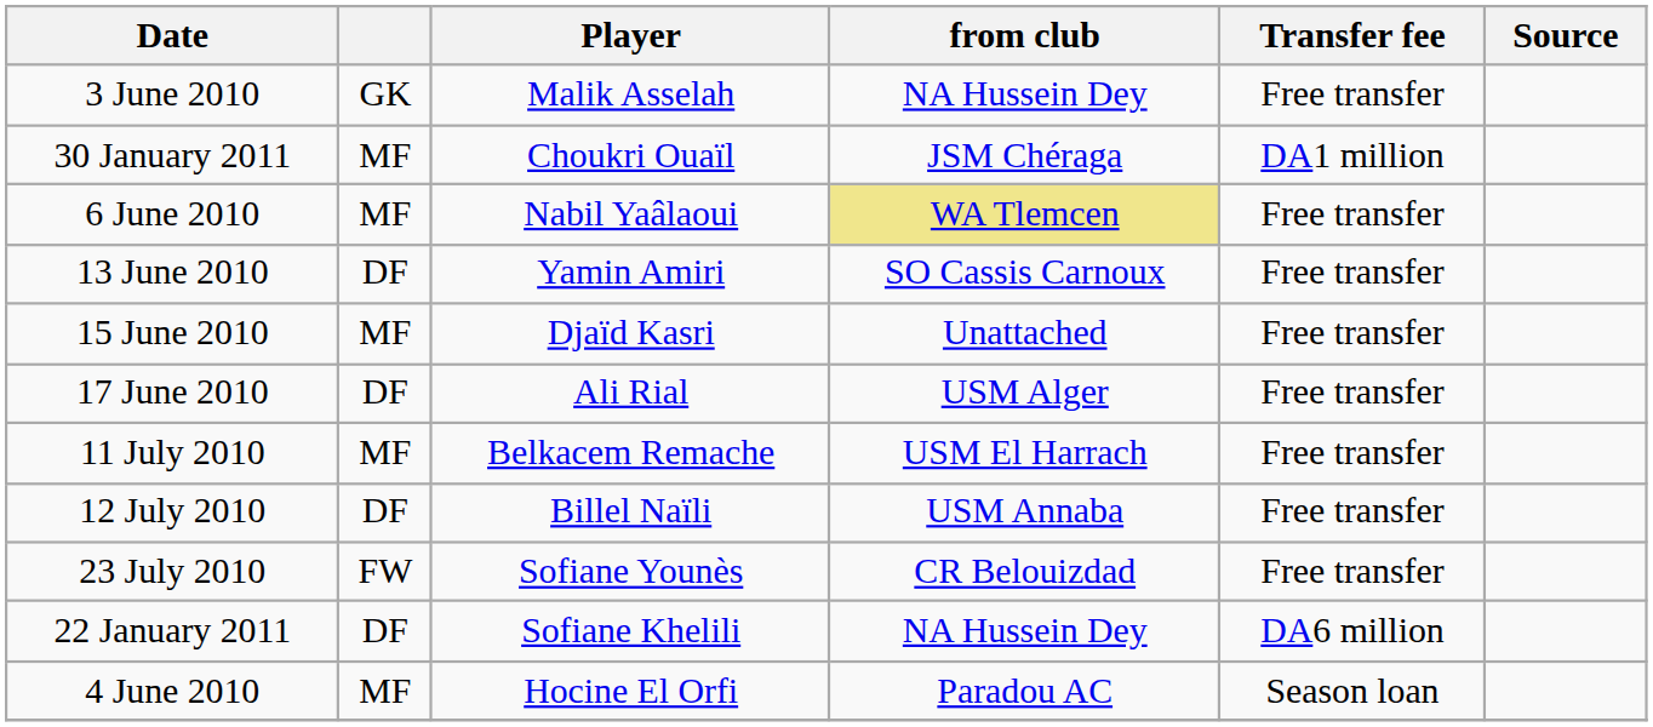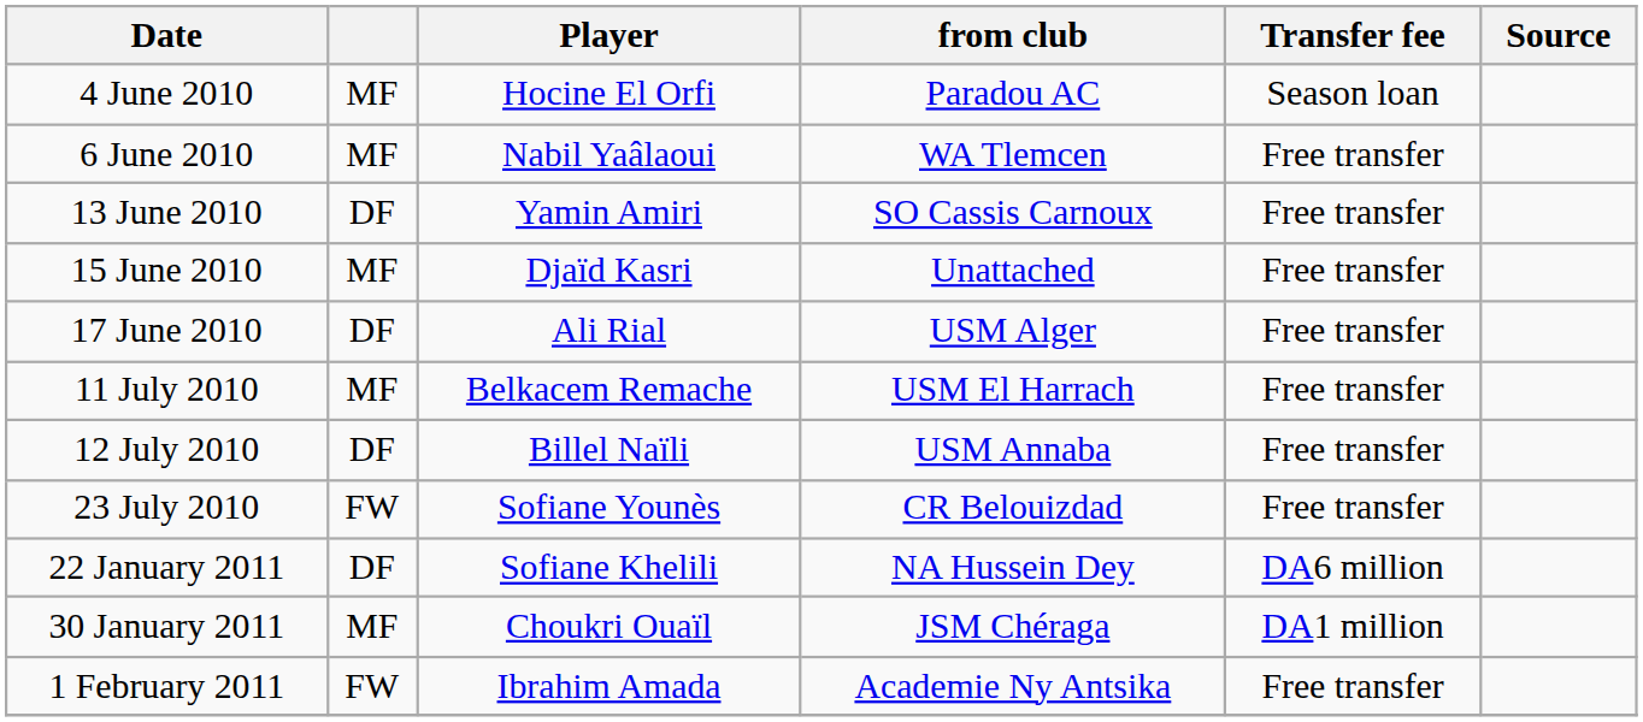 <table class="wikitable sortable" style="width:70%; text-align:center; font-size:85%; text-align:centre;">
 <tr>
 <th><strong>Date</strong></th>
 <th><strong></strong></th>
 <th><strong>Player</strong></th>
 <th><strong>from club</strong></th>
 <th><strong>Transfer fee</strong></th>
 <th><strong>Source</strong></th>
 </tr>
 <tr>
-<td>3 June 2010</td>
-<td>GK</td>
-<td> <a href='#'>Malik Asselah</a></td>
-<td><a href='#'>NA Hussein Dey</a></td>
-<td>Free transfer</td>
-<td></td>
-</tr>
-<tr>
-<td>30 January 2011</td>
+<td>4 June 2010</td>
 <td>MF</td>
-<td> <a href='#'>Choukri Ouaïl</a></td>
-<td><a href='#'>JSM Chéraga</a></td>
-<td><a href='#'>DA</a>1 million</td>
+<td> <a href='#'>Hocine El Orfi</a></td>
+<td><a href='#'>Paradou AC</a></td>
+<td>Season loan</td>
 <td></td>
 </tr>
 <tr>
 <td>6 June 2010</td>
 <td>MF</td>
 <td> <a href='#'>Nabil Yaâlaoui</a></td>
-<td style="background: khaki;"><a href='#'>WA Tlemcen</a></td>
+<td><a href='#'>WA Tlemcen</a></td>
 <td>Free transfer</td>
 <td></td>
 </tr>
 <tr>
 <td>13 June 2010</td>
 <td>DF</td>
 <td> <a href='#'>Yamin Amiri</a></td>
 <td> <a href='#'>SO Cassis Carnoux</a></td>
 <td>Free transfer</td>
 <td></td>
 </tr>
 <tr>
 <td>15 June 2010</td>
 <td>MF</td>
 <td> <a href='#'>Djaïd Kasri</a></td>
 <td><a href='#'>Unattached</a></td>
 <td>Free transfer</td>
 <td></td>
 </tr>
 <tr>
 <td>17 June 2010</td>
 <td>DF</td>
 <td> <a href='#'>Ali Rial</a></td>
 <td><a href='#'>USM Alger</a></td>
 <td>Free transfer</td>
 <td></td>
 </tr>
 <tr>
 <td>11 July 2010</td>
 <td>MF</td>
 <td> <a href='#'>Belkacem Remache</a></td>
 <td><a href='#'>USM El Harrach</a></td>
 <td>Free transfer</td>
 <td></td>
 </tr>
 <tr>
 <td>12 July 2010</td>
 <td>DF</td>
 <td> <a href='#'>Billel Naïli</a></td>
 <td><a href='#'>USM Annaba</a></td>
 <td>Free transfer</td>
 <td></td>
 </tr>
 <tr>
 <td>23 July 2010</td>
 <td>FW</td>
 <td> <a href='#'>Sofiane Younès</a></td>
 <td><a href='#'>CR Belouizdad</a></td>
 <td>Free transfer</td>
 <td></td>
 </tr>
 <tr>
 <td>22 January 2011</td>
 <td>DF</td>
 <td> <a href='#'>Sofiane Khelili</a></td>
 <td><a href='#'>NA Hussein Dey</a></td>
 <td><a href='#'>DA</a>6 million</td>
 <td></td>
 </tr>
 <tr>
-<td>4 June 2010</td>
+<td>30 January 2011</td>
 <td>MF</td>
-<td> <a href='#'>Hocine El Orfi</a></td>
-<td><a href='#'>Paradou AC</a></td>
-<td>Season loan</td>
+<td> <a href='#'>Choukri Ouaïl</a></td>
+<td><a href='#'>JSM Chéraga</a></td>
+<td><a href='#'>DA</a>1 million</td>
+<td></td>
+</tr>
+<tr>
+<td>1 February 2011</td>
+<td>FW</td>
+<td> <a href='#'>Ibrahim Amada</a></td>
+<td> <a href='#'>Academie Ny Antsika</a></td>
+<td>Free transfer</td>
 <td></td>
 </tr>
 <tr>
 </tr>
 </table>
